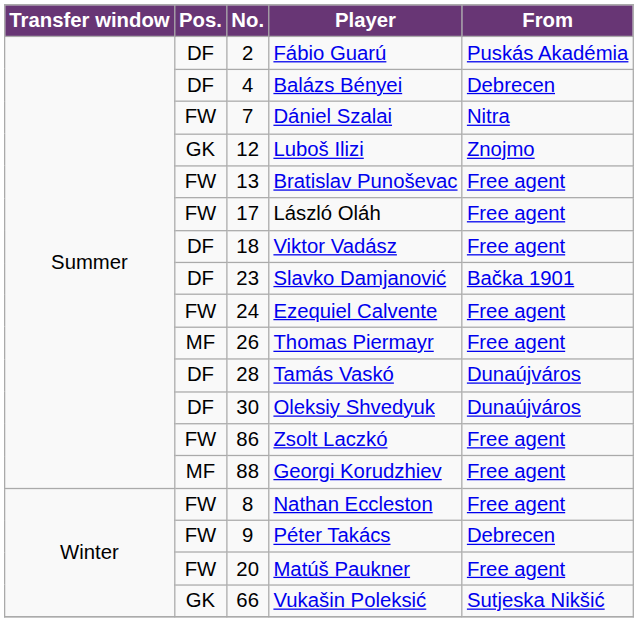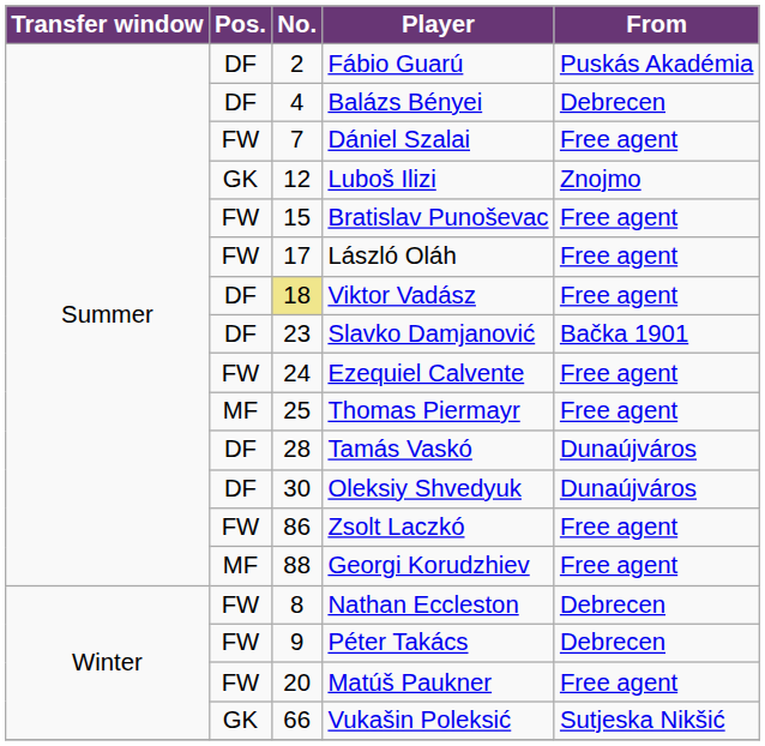 <table class="wikitable plainrowheaders sortable">
 <tr>
 </tr>
 <tr>
 <th style="background-color:#683675; color:#FFFFFF">Transfer window</th>
 <th style="background-color:#683675; color:#FFFFFF">Pos.</th>
 <th style="background-color:#683675; color:#FFFFFF">No.</th>
 <th style="background-color:#683675; color:#FFFFFF">Player</th>
 <th style="background-color:#683675; color:#FFFFFF">From</th>
 </tr>
 <tr>
 <td rowspan="14" style="text-align:center;">Summer</td>
 <td style="text-align:center;">DF</td>
 <td style="text-align:center;">2</td>
 <td style="text-align:left;"> <a href='#'>Fábio Guarú</a></td>
 <td style="text-align:left;"><a href='#'>Puskás Akadémia</a></td>
 </tr>
 <tr>
 <td style="text-align:center;">DF</td>
 <td style="text-align:center;">4</td>
 <td style="text-align:left;"> <a href='#'>Balázs Bényei</a></td>
 <td style="text-align:left;"><a href='#'>Debrecen</a></td>
 </tr>
 <tr>
 <td style="text-align:center;">FW</td>
 <td style="text-align:center;">7</td>
 <td style="text-align:left;"> <a href='#'>Dániel Szalai</a></td>
-<td style="text-align:left;"> <a href='#'>Nitra</a></td>
+<td style="text-align:left;"><a href='#'>Free agent</a></td>
 </tr>
 <tr>
 <td style="text-align:center;">GK</td>
 <td style="text-align:center;">12</td>
 <td style="text-align:left;"> <a href='#'>Luboš Ilizi</a></td>
 <td style="text-align:left;"> <a href='#'>Znojmo</a></td>
 </tr>
 <tr>
 <td style="text-align:center;">FW</td>
-<td style="text-align:center;">13</td>
+<td style="text-align:center;">15</td>
 <td style="text-align:left;"> <a href='#'>Bratislav Punoševac</a></td>
 <td style="text-align:left;"><a href='#'>Free agent</a></td>
 </tr>
 <tr>
 <td style="text-align:center;">FW</td>
 <td style="text-align:center;">17</td>
 <td style="text-align:left;"> László Oláh</td>
 <td style="text-align:left;"><a href='#'>Free agent</a></td>
 </tr>
 <tr>
 <td style="text-align:center;">DF</td>
-<td style="text-align:center;">18</td>
+<td style="background: khaki; text-align:center;">18</td>
 <td style="text-align:left;"> <a href='#'>Viktor Vadász</a></td>
 <td style="text-align:left;"><a href='#'>Free agent</a></td>
 </tr>
 <tr>
 <td style="text-align:center;">DF</td>
 <td style="text-align:center;">23</td>
 <td style="text-align:left;"> <a href='#'>Slavko Damjanović</a></td>
 <td style="text-align:left;"> <a href='#'>Bačka 1901</a></td>
 </tr>
 <tr>
 <td style="text-align:center;">FW</td>
 <td style="text-align:center;">24</td>
 <td style="text-align:left;"> <a href='#'>Ezequiel Calvente</a></td>
 <td style="text-align:left;"><a href='#'>Free agent</a></td>
 </tr>
 <tr>
 <td style="text-align:center;">MF</td>
-<td style="text-align:center;">26</td>
+<td style="text-align:center;">25</td>
 <td style="text-align:left;"> <a href='#'>Thomas Piermayr</a></td>
 <td style="text-align:left;"><a href='#'>Free agent</a></td>
 </tr>
 <tr>
 <td style="text-align:center;">DF</td>
 <td style="text-align:center;">28</td>
 <td style="text-align:left;"> <a href='#'>Tamás Vaskó</a></td>
 <td style="text-align:left;"><a href='#'>Dunaújváros</a></td>
 </tr>
 <tr>
 <td style="text-align:center;">DF</td>
 <td style="text-align:center;">30</td>
 <td style="text-align:left;"> <a href='#'>Oleksiy Shvedyuk</a></td>
 <td style="text-align:left;"><a href='#'>Dunaújváros</a></td>
 </tr>
 <tr>
 <td style="text-align:center;">FW</td>
 <td style="text-align:center;">86</td>
 <td style="text-align:left;"> <a href='#'>Zsolt Laczkó</a></td>
 <td style="text-align:left;"><a href='#'>Free agent</a></td>
 </tr>
 <tr>
 <td style="text-align:center;">MF</td>
 <td style="text-align:center;">88</td>
 <td style="text-align:left;"> <a href='#'>Georgi Korudzhiev</a></td>
 <td style="text-align:left;"><a href='#'>Free agent</a></td>
 </tr>
 <tr>
 <td rowspan="4" style="text-align:center;">Winter</td>
 <td style="text-align:center;">FW</td>
 <td style="text-align:center;">8</td>
 <td style="text-align:left;"> <a href='#'>Nathan Eccleston</a></td>
-<td style="text-align:left;"><a href='#'>Free agent</a></td>
+<td style="text-align:left;"><a href='#'>Debrecen</a></td>
 </tr>
 <tr>
 <td style="text-align:center;">FW</td>
 <td style="text-align:center;">9</td>
 <td style="text-align:left;"> <a href='#'>Péter Takács</a></td>
 <td style="text-align:left;"><a href='#'>Debrecen</a></td>
 </tr>
 <tr>
 <td style="text-align:center;">FW</td>
 <td style="text-align:center;">20</td>
 <td style="text-align:left;"> <a href='#'>Matúš Paukner</a></td>
 <td style="text-align:left;"><a href='#'>Free agent</a></td>
 </tr>
 <tr>
 <td style="text-align:center;">GK</td>
 <td style="text-align:center;">66</td>
 <td style="text-align:left;"> <a href='#'>Vukašin Poleksić</a></td>
 <td style="text-align:left;"> <a href='#'>Sutjeska Nikšić</a></td>
 </tr>
 <tr>
 </tr>
 </table>
